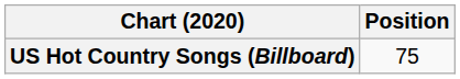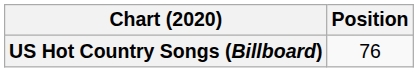 <table class="wikitable plainrowheaders" style="text-align:center;">
 <tr>
 <th>Chart (2020)</th>
 <th>Position</th>
 </tr>
 <tr>
 <th scope="row">US Hot Country Songs (<em>Billboard</em>)</th>
-<td>75</td>
+<td>76</td>
 </tr>
 </table>
